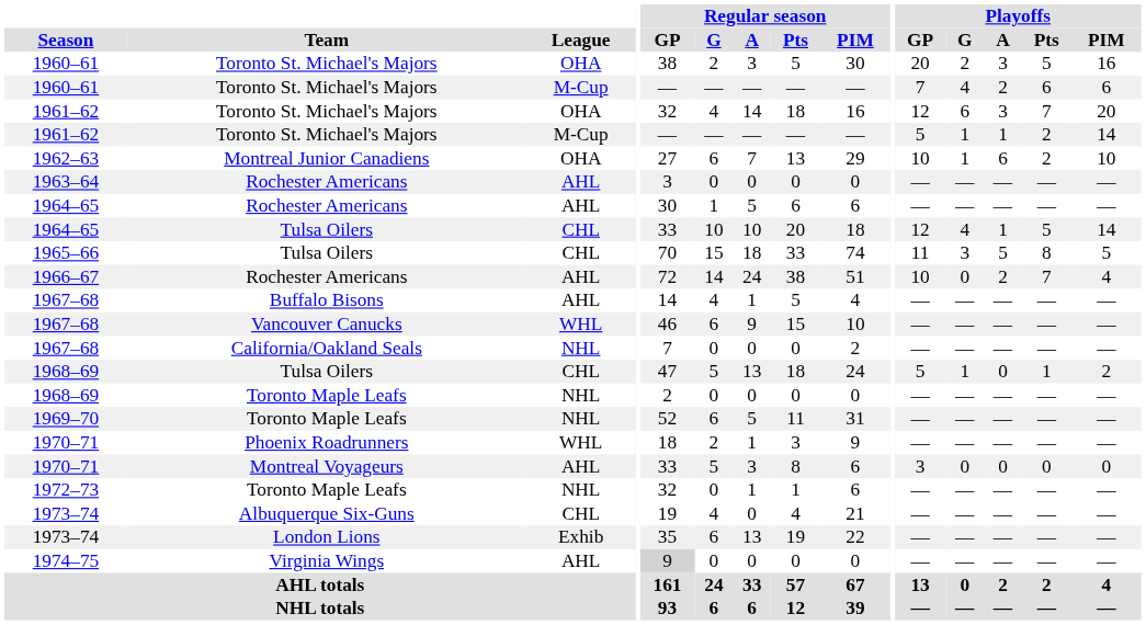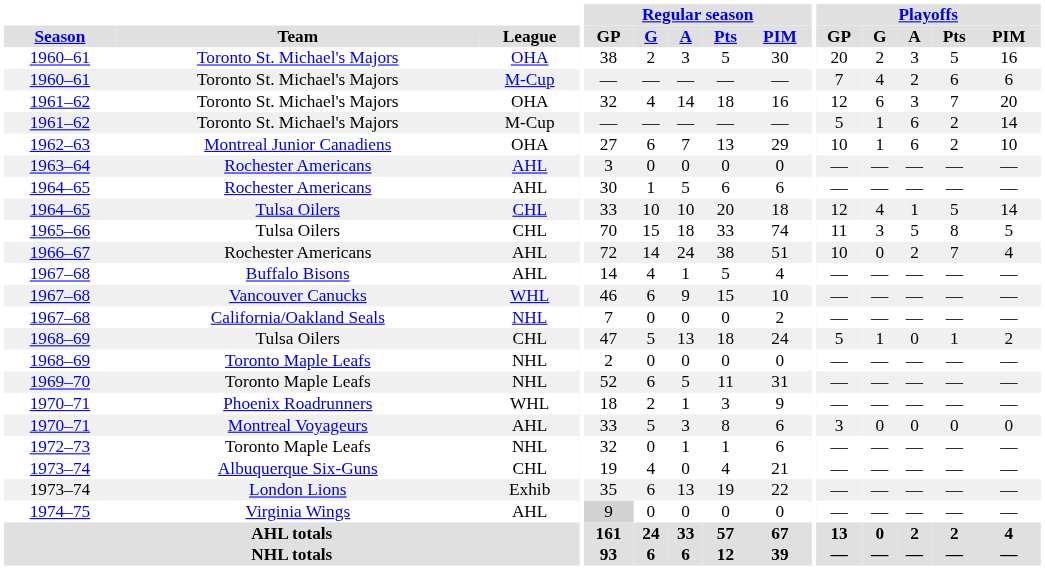 <table border="0" cellpadding="1" cellspacing="0" style="text-align:center; width:60em">
 <tr bgcolor="#e0e0e0">
 <th colspan="3" bgcolor="#ffffff"></th>
 <th rowspan="100" bgcolor="#ffffff"></th>
 <th colspan="5"><a href='#'>Regular season</a></th>
 <th rowspan="100" bgcolor="#ffffff"></th>
 <th colspan="5"><a href='#'>Playoffs</a></th>
 </tr>
 <tr bgcolor="#e0e0e0">
 <th><a href='#'>Season</a></th>
 <th>Team</th>
 <th>League</th>
 <th>GP</th>
 <th><a href='#'>G</a></th>
 <th><a href='#'>A</a></th>
 <th><a href='#'>Pts</a></th>
 <th><a href='#'>PIM</a></th>
 <th>GP</th>
 <th>G</th>
 <th>A</th>
 <th>Pts</th>
 <th>PIM</th>
 </tr>
 <tr>
 <td><a href='#'>1960–61</a></td>
 <td><a href='#'>Toronto St. Michael's Majors</a></td>
 <td><a href='#'>OHA</a></td>
 <td>38</td>
 <td>2</td>
 <td>3</td>
 <td>5</td>
 <td>30</td>
 <td>20</td>
 <td>2</td>
 <td>3</td>
 <td>5</td>
 <td>16</td>
 </tr>
 <tr bgcolor="#f0f0f0">
 <td><a href='#'>1960–61</a></td>
 <td>Toronto St. Michael's Majors</td>
 <td><a href='#'>M-Cup</a></td>
 <td>—</td>
 <td>—</td>
 <td>—</td>
 <td>—</td>
 <td>—</td>
 <td>7</td>
 <td>4</td>
 <td>2</td>
 <td>6</td>
 <td>6</td>
 </tr>
 <tr>
 <td><a href='#'>1961–62</a></td>
 <td>Toronto St. Michael's Majors</td>
 <td>OHA</td>
 <td>32</td>
 <td>4</td>
 <td>14</td>
 <td>18</td>
 <td>16</td>
 <td>12</td>
 <td>6</td>
 <td>3</td>
 <td>7</td>
 <td>20</td>
 </tr>
 <tr bgcolor="#f0f0f0">
 <td><a href='#'>1961–62</a></td>
 <td>Toronto St. Michael's Majors</td>
 <td>M-Cup</td>
 <td>—</td>
 <td>—</td>
 <td>—</td>
 <td>—</td>
 <td>—</td>
 <td>5</td>
 <td>1</td>
-<td>1</td>
+<td>6</td>
 <td>2</td>
 <td>14</td>
 </tr>
 <tr>
 <td><a href='#'>1962–63</a></td>
 <td><a href='#'>Montreal Junior Canadiens</a></td>
 <td>OHA</td>
 <td>27</td>
 <td>6</td>
 <td>7</td>
 <td>13</td>
 <td>29</td>
 <td>10</td>
 <td>1</td>
 <td>6</td>
 <td>2</td>
 <td>10</td>
 </tr>
 <tr bgcolor="#f0f0f0">
 <td><a href='#'>1963–64</a></td>
 <td><a href='#'>Rochester Americans</a></td>
 <td><a href='#'>AHL</a></td>
 <td>3</td>
 <td>0</td>
 <td>0</td>
 <td>0</td>
 <td>0</td>
 <td>—</td>
 <td>—</td>
 <td>—</td>
 <td>—</td>
 <td>—</td>
 </tr>
 <tr>
 <td><a href='#'>1964–65</a></td>
 <td><a href='#'>Rochester Americans</a></td>
 <td>AHL</td>
 <td>30</td>
 <td>1</td>
 <td>5</td>
 <td>6</td>
 <td>6</td>
 <td>—</td>
 <td>—</td>
 <td>—</td>
 <td>—</td>
 <td>—</td>
 </tr>
 <tr bgcolor="#f0f0f0">
 <td><a href='#'>1964–65</a></td>
 <td><a href='#'>Tulsa Oilers</a></td>
 <td><a href='#'>CHL</a></td>
 <td>33</td>
 <td>10</td>
 <td>10</td>
 <td>20</td>
 <td>18</td>
 <td>12</td>
 <td>4</td>
 <td>1</td>
 <td>5</td>
 <td>14</td>
 </tr>
 <tr>
 <td><a href='#'>1965–66</a></td>
 <td>Tulsa Oilers</td>
 <td>CHL</td>
 <td>70</td>
 <td>15</td>
 <td>18</td>
 <td>33</td>
 <td>74</td>
 <td>11</td>
 <td>3</td>
 <td>5</td>
 <td>8</td>
 <td>5</td>
 </tr>
 <tr bgcolor="#f0f0f0">
 <td><a href='#'>1966–67</a></td>
 <td>Rochester Americans</td>
 <td>AHL</td>
 <td>72</td>
 <td>14</td>
 <td>24</td>
 <td>38</td>
 <td>51</td>
 <td>10</td>
 <td>0</td>
 <td>2</td>
 <td>7</td>
 <td>4</td>
 </tr>
 <tr>
 <td><a href='#'>1967–68</a></td>
 <td><a href='#'>Buffalo Bisons</a></td>
 <td>AHL</td>
 <td>14</td>
 <td>4</td>
 <td>1</td>
 <td>5</td>
 <td>4</td>
 <td>—</td>
 <td>—</td>
 <td>—</td>
 <td>—</td>
 <td>—</td>
 </tr>
 <tr bgcolor="#f0f0f0">
 <td><a href='#'>1967–68</a></td>
 <td><a href='#'>Vancouver Canucks</a></td>
 <td><a href='#'>WHL</a></td>
 <td>46</td>
 <td>6</td>
 <td>9</td>
 <td>15</td>
 <td>10</td>
 <td>—</td>
 <td>—</td>
 <td>—</td>
 <td>—</td>
 <td>—</td>
 </tr>
 <tr>
 <td><a href='#'>1967–68</a></td>
 <td><a href='#'>California/Oakland Seals</a></td>
 <td><a href='#'>NHL</a></td>
 <td>7</td>
 <td>0</td>
 <td>0</td>
 <td>0</td>
 <td>2</td>
 <td>—</td>
 <td>—</td>
 <td>—</td>
 <td>—</td>
 <td>—</td>
 </tr>
 <tr bgcolor="#f0f0f0">
 <td><a href='#'>1968–69</a></td>
 <td>Tulsa Oilers</td>
 <td>CHL</td>
 <td>47</td>
 <td>5</td>
 <td>13</td>
 <td>18</td>
 <td>24</td>
 <td>5</td>
 <td>1</td>
 <td>0</td>
 <td>1</td>
 <td>2</td>
 </tr>
 <tr>
 <td><a href='#'>1968–69</a></td>
 <td><a href='#'>Toronto Maple Leafs</a></td>
 <td>NHL</td>
 <td>2</td>
 <td>0</td>
 <td>0</td>
 <td>0</td>
 <td>0</td>
 <td>—</td>
 <td>—</td>
 <td>—</td>
 <td>—</td>
 <td>—</td>
 </tr>
 <tr bgcolor="#f0f0f0">
 <td><a href='#'>1969–70</a></td>
 <td>Toronto Maple Leafs</td>
 <td>NHL</td>
 <td>52</td>
 <td>6</td>
 <td>5</td>
 <td>11</td>
 <td>31</td>
 <td>—</td>
 <td>—</td>
 <td>—</td>
 <td>—</td>
 <td>—</td>
 </tr>
 <tr>
 <td><a href='#'>1970–71</a></td>
 <td><a href='#'>Phoenix Roadrunners</a></td>
 <td>WHL</td>
 <td>18</td>
 <td>2</td>
 <td>1</td>
 <td>3</td>
 <td>9</td>
 <td>—</td>
 <td>—</td>
 <td>—</td>
 <td>—</td>
 <td>—</td>
 </tr>
 <tr bgcolor="#f0f0f0">
 <td><a href='#'>1970–71</a></td>
 <td><a href='#'>Montreal Voyageurs</a></td>
 <td>AHL</td>
 <td>33</td>
 <td>5</td>
 <td>3</td>
 <td>8</td>
 <td>6</td>
 <td>3</td>
 <td>0</td>
 <td>0</td>
 <td>0</td>
 <td>0</td>
 </tr>
 <tr>
 <td><a href='#'>1972–73</a></td>
 <td>Toronto Maple Leafs</td>
 <td>NHL</td>
 <td>32</td>
 <td>0</td>
 <td>1</td>
 <td>1</td>
 <td>6</td>
 <td>—</td>
 <td>—</td>
 <td>—</td>
 <td>—</td>
 <td>—</td>
 </tr>
 <tr>
 <td><a href='#'>1973–74</a></td>
 <td><a href='#'>Albuquerque Six-Guns</a></td>
 <td>CHL</td>
 <td>19</td>
 <td>4</td>
 <td>0</td>
 <td>4</td>
 <td>21</td>
 <td>—</td>
 <td>—</td>
 <td>—</td>
 <td>—</td>
 <td>—</td>
 </tr>
 <tr bgcolor="#f0f0f0">
 <td>1973–74</td>
 <td><a href='#'>London Lions</a></td>
 <td>Exhib</td>
 <td>35</td>
 <td>6</td>
 <td>13</td>
 <td>19</td>
 <td>22</td>
 <td>—</td>
 <td>—</td>
 <td>—</td>
 <td>—</td>
 <td>—</td>
 </tr>
 <tr>
 <td><a href='#'>1974–75</a></td>
 <td><a href='#'>Virginia Wings</a></td>
 <td>AHL</td>
 <td style="background: lightgrey;">9</td>
 <td>0</td>
 <td>0</td>
 <td>0</td>
 <td>0</td>
 <td>—</td>
 <td>—</td>
 <td>—</td>
 <td>—</td>
 <td>—</td>
 </tr>
 <tr bgcolor="#e0e0e0">
 <th colspan="3">AHL totals</th>
 <th>161</th>
 <th>24</th>
 <th>33</th>
 <th>57</th>
 <th>67</th>
 <th>13</th>
 <th>0</th>
 <th>2</th>
 <th>2</th>
 <th>4</th>
 </tr>
 <tr bgcolor="#e0e0e0">
 <th colspan="3">NHL totals</th>
 <th>93</th>
 <th>6</th>
 <th>6</th>
 <th>12</th>
 <th>39</th>
 <th>—</th>
 <th>—</th>
 <th>—</th>
 <th>—</th>
 <th>—</th>
 </tr>
 </table>
